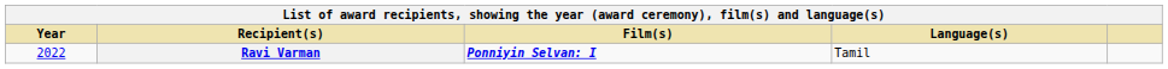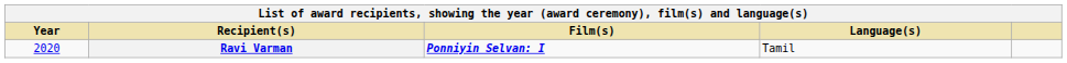 <table class="wikitable sortable plainrowheaders" style="width:100%">
 <tr>
 <th colspan="5">List of award recipients, showing the year (award ceremony), film(s) and language(s)</th>
 </tr>
 <tr>
 <th scope="col" style="background-color:#EFE4B0;width:5%;">Year</th>
 <th scope="col" style="background-color:#EFE4B0;width:20%;">Recipient(s)</th>
 <th scope="col" style="background-color:#EFE4B0;width:20%;">Film(s)</th>
 <th scope="col" style="background-color:#EFE4B0;width:15%;">Language(s)</th>
 <th scope="col" style="background-color:#EFE4B0;width:3%" class="unsortable"></th>
 </tr>
 <tr>
-<td align="center"><a href='#'>2022<br></a></td>
+<td align="center"><a href='#'>2020<br></a></td>
 <th scope="row"><a href='#'>Ravi Varman</a></th>
 <td><strong><em><a href='#'>Ponniyin Selvan: I</a></em></strong></td>
 <td>Tamil</td>
 <td></td>
 </tr>
 </table>
